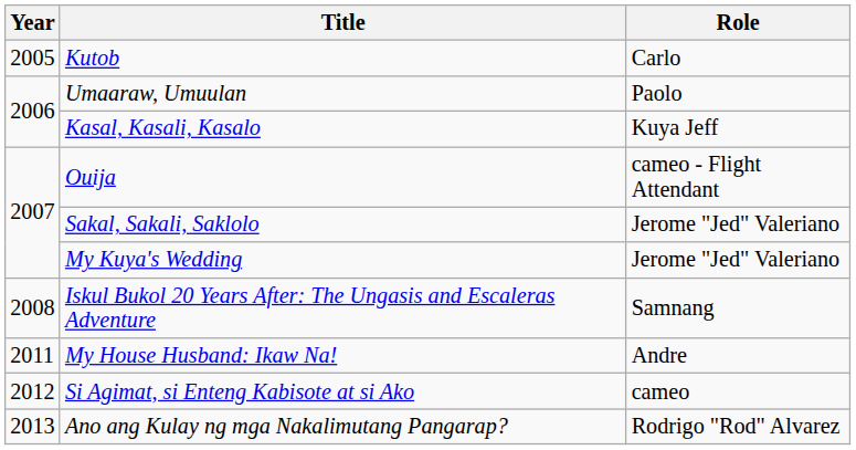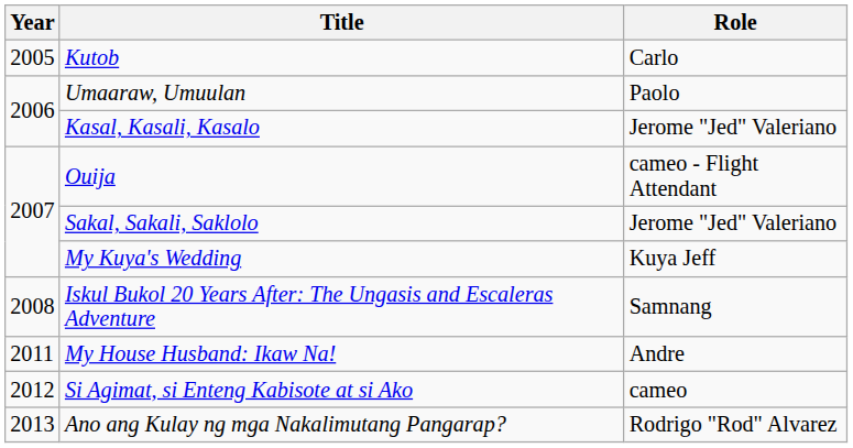 <table class="wikitable">
 <tr>
 <th>Year</th>
 <th>Title</th>
 <th>Role</th>
 </tr>
 <tr>
 <td rowspan="1">2005</td>
 <td><em><a href='#'>Kutob</a></em></td>
 <td>Carlo</td>
 </tr>
 <tr>
 <td rowspan="2">2006</td>
 <td><em>Umaaraw, Umuulan</em></td>
 <td>Paolo</td>
 </tr>
 <tr>
 <td><em><a href='#'>Kasal, Kasali, Kasalo</a></em></td>
-<td>Kuya Jeff</td>
+<td>Jerome "Jed" Valeriano</td>
 </tr>
 <tr>
 <td rowspan="3">2007</td>
 <td><em><a href='#'>Ouija</a></em></td>
 <td>cameo - Flight Attendant</td>
 </tr>
 <tr>
 <td><em><a href='#'>Sakal, Sakali, Saklolo</a></em></td>
 <td>Jerome "Jed" Valeriano</td>
 </tr>
 <tr>
 <td><em><a href='#'>My Kuya's Wedding</a></em></td>
-<td>Jerome "Jed" Valeriano</td>
+<td>Kuya Jeff</td>
 </tr>
 <tr>
 <td>2008</td>
 <td><em><a href='#'>Iskul Bukol 20 Years After: The Ungasis and Escaleras Adventure</a></em></td>
 <td>Samnang</td>
 </tr>
 <tr>
 <td>2011</td>
 <td><em><a href='#'>My House Husband: Ikaw Na!</a></em></td>
 <td>Andre</td>
 </tr>
 <tr>
 <td>2012</td>
 <td><em><a href='#'>Si Agimat, si Enteng Kabisote at si Ako</a></em></td>
 <td>cameo</td>
 </tr>
 <tr>
 <td>2013</td>
 <td><em>Ano ang Kulay ng mga Nakalimutang Pangarap?</em></td>
 <td>Rodrigo "Rod" Alvarez</td>
 </tr>
 </table>
